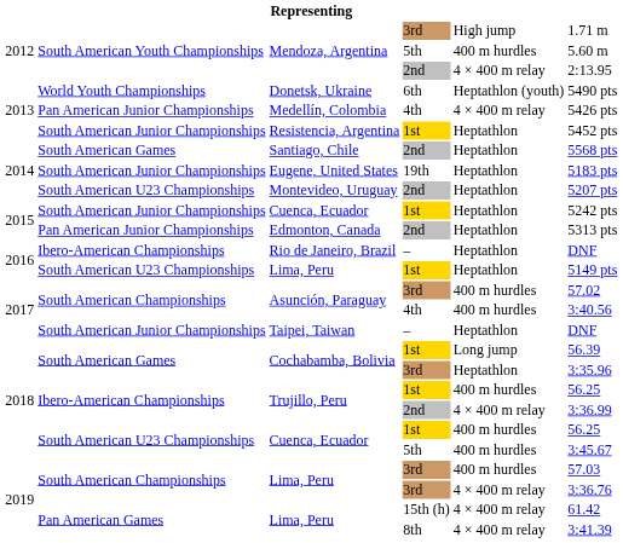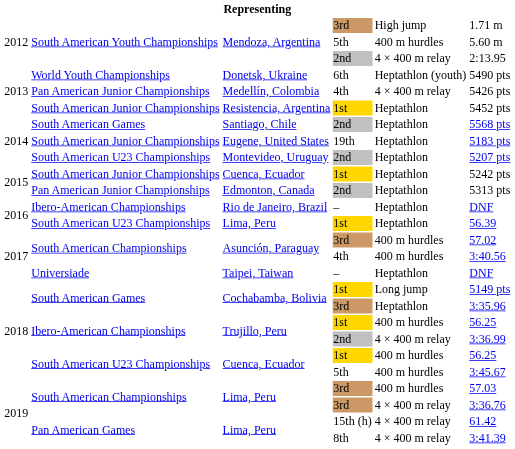 <table>
 <tr>
 <th colspan="6">Representing </th>
 </tr>
 <tr>
 <td rowspan=3>2012</td>
 <td rowspan=3><a href='#'>South American Youth Championships</a></td>
 <td rowspan=3><a href='#'>Mendoza, Argentina</a></td>
 <td bgcolor=cc9966>3rd</td>
 <td>High jump</td>
 <td>1.71 m</td>
 </tr>
 <tr>
 <td>5th</td>
 <td>400 m hurdles</td>
 <td>5.60 m</td>
 </tr>
 <tr>
 <td bgcolor=silver>2nd</td>
 <td>4 × 400 m relay</td>
 <td>2:13.95</td>
 </tr>
 <tr>
 <td rowspan=3>2013</td>
 <td><a href='#'>World Youth Championships</a></td>
 <td><a href='#'>Donetsk, Ukraine</a></td>
 <td>6th</td>
 <td>Heptathlon (youth)</td>
 <td>5490 pts</td>
 </tr>
 <tr>
 <td><a href='#'>Pan American Junior Championships</a></td>
 <td><a href='#'>Medellín, Colombia</a></td>
 <td>4th</td>
 <td>4 × 400 m relay</td>
 <td>5426 pts</td>
 </tr>
 <tr>
 <td><a href='#'>South American Junior Championships</a></td>
 <td><a href='#'>Resistencia, Argentina</a></td>
 <td bgcolor=gold>1st</td>
 <td>Heptathlon</td>
 <td>5452 pts</td>
 </tr>
 <tr>
 <td rowspan=3>2014</td>
 <td><a href='#'>South American Games</a></td>
 <td><a href='#'>Santiago, Chile</a></td>
 <td bgcolor=silver>2nd</td>
 <td>Heptathlon</td>
 <td><a href='#'>5568 pts</a></td>
 </tr>
 <tr>
 <td><a href='#'>South American Junior Championships</a></td>
 <td><a href='#'>Eugene, United States</a></td>
 <td>19th</td>
 <td>Heptathlon</td>
 <td><a href='#'>5183 pts</a></td>
 </tr>
 <tr>
 <td><a href='#'>South American U23 Championships</a></td>
 <td><a href='#'>Montevideo, Uruguay</a></td>
 <td bgcolor=silver>2nd</td>
 <td>Heptathlon</td>
 <td><a href='#'>5207 pts</a></td>
 </tr>
 <tr>
 <td rowspan=2>2015</td>
 <td><a href='#'>South American Junior Championships</a></td>
 <td><a href='#'>Cuenca, Ecuador</a></td>
 <td bgcolor=gold>1st</td>
 <td>Heptathlon</td>
 <td>5242 pts</td>
 </tr>
 <tr>
 <td><a href='#'>Pan American Junior Championships</a></td>
 <td><a href='#'>Edmonton, Canada</a></td>
 <td bgcolor=silver>2nd</td>
 <td>Heptathlon</td>
 <td>5313 pts</td>
 </tr>
 <tr>
 <td rowspan=2>2016</td>
 <td><a href='#'>Ibero-American Championships</a></td>
 <td><a href='#'>Rio de Janeiro, Brazil</a></td>
 <td>–</td>
 <td>Heptathlon</td>
 <td><a href='#'>DNF</a></td>
 </tr>
 <tr>
 <td><a href='#'>South American U23 Championships</a></td>
 <td><a href='#'>Lima, Peru</a></td>
 <td bgcolor=gold>1st</td>
 <td>Heptathlon</td>
-<td><a href='#'>5149 pts</a></td>
+<td><a href='#'>56.39</a></td>
 </tr>
 <tr>
 <td rowspan=3>2017</td>
 <td rowspan=2><a href='#'>South American Championships</a></td>
 <td rowspan=2><a href='#'>Asunción, Paraguay</a></td>
 <td bgcolor=cc9966>3rd</td>
 <td>400 m hurdles</td>
 <td><a href='#'>57.02</a></td>
 </tr>
 <tr>
 <td>4th</td>
 <td>400 m hurdles</td>
 <td><a href='#'>3:40.56</a></td>
 </tr>
 <tr>
-<td><a href='#'>South American Junior Championships</a></td>
+<td><a href='#'>Universiade</a></td>
 <td><a href='#'>Taipei, Taiwan</a></td>
 <td>–</td>
 <td>Heptathlon</td>
 <td><a href='#'>DNF</a></td>
 </tr>
 <tr>
 <td rowspan=6>2018</td>
 <td rowspan=2><a href='#'>South American Games</a></td>
 <td rowspan=2><a href='#'>Cochabamba, Bolivia</a></td>
 <td bgcolor=gold>1st</td>
 <td>Long jump</td>
-<td><a href='#'>56.39</a></td>
+<td><a href='#'>5149 pts</a></td>
 </tr>
 <tr>
 <td bgcolor=cc9966>3rd</td>
 <td>Heptathlon</td>
 <td><a href='#'>3:35.96</a></td>
 </tr>
 <tr>
 <td rowspan=2><a href='#'>Ibero-American Championships</a></td>
 <td rowspan=2><a href='#'>Trujillo, Peru</a></td>
 <td bgcolor=gold>1st</td>
 <td>400 m hurdles</td>
 <td><a href='#'>56.25</a></td>
 </tr>
 <tr>
 <td bgcolor=silver>2nd</td>
 <td>4 × 400 m relay</td>
 <td><a href='#'>3:36.99</a></td>
 </tr>
 <tr>
 <td rowspan=2><a href='#'>South American U23 Championships</a></td>
 <td rowspan=2><a href='#'>Cuenca, Ecuador</a></td>
 <td bgcolor=gold>1st</td>
 <td>400 m hurdles</td>
 <td><a href='#'>56.25</a></td>
 </tr>
 <tr>
 <td>5th</td>
 <td>400 m hurdles</td>
 <td><a href='#'>3:45.67</a></td>
 </tr>
 <tr>
 <td rowspan=4>2019</td>
 <td rowspan=2><a href='#'>South American Championships</a></td>
 <td rowspan=2><a href='#'>Lima, Peru</a></td>
 <td bgcolor=cc9966>3rd</td>
 <td>400 m hurdles</td>
 <td><a href='#'>57.03</a></td>
 </tr>
 <tr>
 <td bgcolor=cc9966>3rd</td>
 <td>4 × 400 m relay</td>
 <td><a href='#'>3:36.76</a></td>
 </tr>
 <tr>
 <td rowspan=2><a href='#'>Pan American Games</a></td>
 <td rowspan=2><a href='#'>Lima, Peru</a></td>
 <td>15th (h)</td>
 <td>4 × 400 m relay</td>
 <td><a href='#'>61.42</a></td>
 </tr>
 <tr>
 <td>8th</td>
 <td>4 × 400 m relay</td>
 <td><a href='#'>3:41.39</a></td>
 </tr>
 </table>
